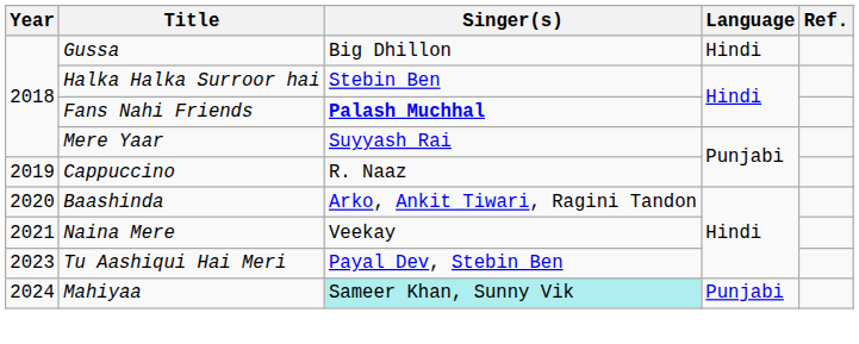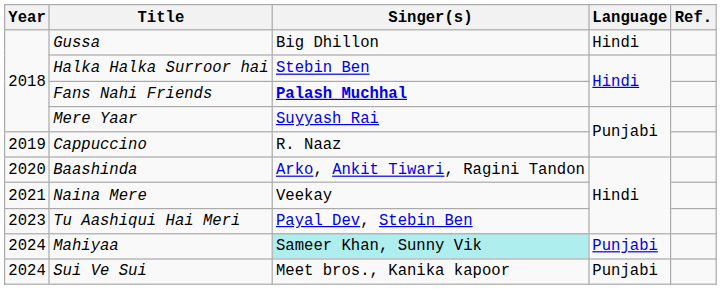 <table class="wikitable sortable">
 <tr>
 <th>Year</th>
 <th>Title</th>
 <th>Singer(s)</th>
 <th>Language</th>
 <th>Ref.</th>
 </tr>
 <tr>
 <td rowspan="4">2018</td>
 <td><em>Gussa</em></td>
 <td>Big Dhillon</td>
 <td>Hindi</td>
 <td></td>
 </tr>
 <tr>
 <td><em>Halka Halka Surroor hai</em></td>
 <td><a href='#'>Stebin Ben</a></td>
 <td rowspan="2"><a href='#'>Hindi</a></td>
 <td></td>
 </tr>
 <tr>
 <td><em>Fans Nahi Friends</em></td>
 <td><strong><a href='#'>Palash Muchhal</a></strong></td>
 <td></td>
 </tr>
 <tr>
 <td><em>Mere Yaar</em></td>
 <td><a href='#'>Suyyash Rai</a></td>
 <td rowspan="2">Punjabi</td>
 <td></td>
 </tr>
 <tr>
 <td>2019</td>
 <td><em>Cappuccino</em></td>
 <td>R. Naaz</td>
 <td></td>
 </tr>
 <tr>
 <td>2020</td>
 <td><em>Baashinda</em></td>
 <td><a href='#'>Arko</a>, <a href='#'>Ankit Tiwari</a>, Ragini Tandon</td>
 <td rowspan="3">Hindi</td>
 <td></td>
 </tr>
 <tr>
 <td>2021</td>
 <td><em>Naina Mere</em></td>
 <td>Veekay</td>
 <td></td>
 </tr>
 <tr>
 <td>2023</td>
 <td><em>Tu Aashiqui Hai Meri</em></td>
 <td><a href='#'>Payal Dev</a>, <a href='#'>Stebin Ben</a></td>
 <td></td>
 </tr>
 <tr>
 <td>2024</td>
 <td><em>Mahiyaa</em></td>
 <td style="background: paleturquoise;">Sameer Khan, Sunny Vik</td>
 <td><a href='#'>Punjabi</a></td>
 <td></td>
 </tr>
+<tr>
+<td>2024</td>
+<td><em>Sui Ve Sui</em></td>
+<td>Meet bros., Kanika kapoor</td>
+<td>Punjabi</td>
+<td></td>
+</tr>
 </table>
